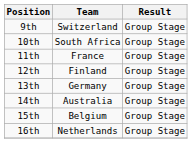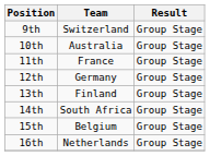 <table class="wikitable" style="text-align: center;">
 <tr>
 <th>Position</th>
 <th>Team</th>
 <th>Result</th>
 </tr>
 <tr>
 <td>9th</td>
 <td> Switzerland</td>
 <td>Group Stage</td>
 </tr>
 <tr>
 <td>10th</td>
-<td> South Africa</td>
+<td> Australia</td>
 <td>Group Stage</td>
 </tr>
 <tr>
 <td>11th</td>
 <td> France</td>
 <td>Group Stage</td>
 </tr>
 <tr>
 <td>12th</td>
+<td> Germany</td>
+<td>Group Stage</td>
+</tr>
+<tr>
+<td>13th</td>
 <td> Finland</td>
 <td>Group Stage</td>
 </tr>
 <tr>
-<td>13th</td>
-<td> Germany</td>
-<td>Group Stage</td>
-</tr>
-<tr>
 <td>14th</td>
-<td> Australia</td>
+<td> South Africa</td>
 <td>Group Stage</td>
 </tr>
 <tr>
 <td>15th</td>
 <td> Belgium</td>
 <td>Group Stage</td>
 </tr>
 <tr>
 <td>16th</td>
 <td> Netherlands</td>
 <td>Group Stage</td>
 </tr>
 <tr>
 </tr>
 </table>
